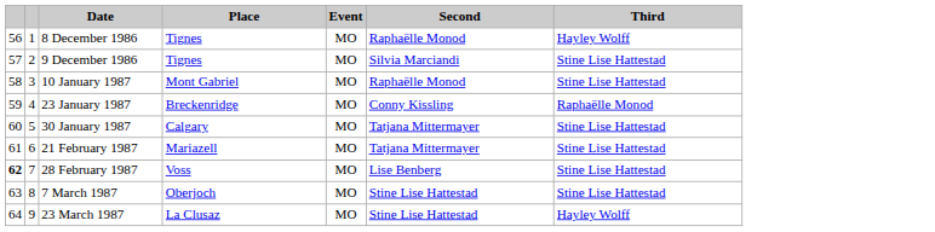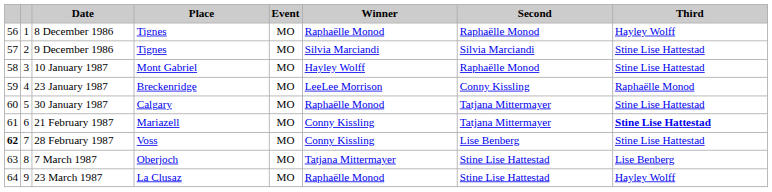 <table class="wikitable plainrowheaders" style="background:#fff; font-size:86%; line-height:16px; border:grey solid 1px; border-collapse:collapse;">
 <tr style="background:#ccc; text-align:center;">
 <th scope="col" style="background:#ccc; width=20 px;"></th>
 <th scope="col" style="background:#ccc; width=30 px;"></th>
 <th scope="col" style="background:#ccc; width:120px;">Date</th>
 <th scope="col" style="background:#ccc; width:160px;">Place</th>
 <th scope="col" style="background:#ccc; width:15px;">Event</th>
+<th scope="col" style="background:#ccc; width:185px;">Winner</th>
 <th scope="col" style="background:#ccc; width:185px;">Second</th>
 <th scope="col" style="background:#ccc; width:185px;">Third</th>
 </tr>
 <tr>
 <td align=center>56</td>
 <td align=center>1</td>
 <td>8 December 1986</td>
 <td> <a href='#'>Tignes</a></td>
 <td align=center>MO</td>
 <td> <a href='#'>Raphaëlle Monod</a></td>
+<td> <a href='#'>Raphaëlle Monod</a></td>
 <td> <a href='#'>Hayley Wolff</a></td>
 </tr>
 <tr>
 <td align=center>57</td>
 <td align=center>2</td>
 <td>9 December 1986</td>
 <td> <a href='#'>Tignes</a></td>
 <td align=center>MO</td>
 <td> <a href='#'>Silvia Marciandi</a></td>
+<td> <a href='#'>Silvia Marciandi</a></td>
 <td> <a href='#'>Stine Lise Hattestad</a></td>
 </tr>
 <tr>
 <td align=center>58</td>
 <td align=center>3</td>
 <td>10 January 1987</td>
 <td> <a href='#'>Mont Gabriel</a></td>
 <td align=center>MO</td>
+<td> <a href='#'>Hayley Wolff</a></td>
 <td> <a href='#'>Raphaëlle Monod</a></td>
 <td> <a href='#'>Stine Lise Hattestad</a></td>
 </tr>
 <tr>
 <td align=center>59</td>
 <td align=center>4</td>
 <td>23 January 1987</td>
 <td> <a href='#'>Breckenridge</a></td>
 <td align=center>MO</td>
+<td> <a href='#'>LeeLee Morrison</a></td>
 <td> <a href='#'>Conny Kissling</a></td>
 <td> <a href='#'>Raphaëlle Monod</a></td>
 </tr>
 <tr>
 <td align=center>60</td>
 <td align=center>5</td>
 <td>30 January 1987</td>
 <td> <a href='#'>Calgary</a></td>
 <td align=center>MO</td>
+<td> <a href='#'>Raphaëlle Monod</a></td>
 <td> <a href='#'>Tatjana Mittermayer</a></td>
 <td> <a href='#'>Stine Lise Hattestad</a></td>
 </tr>
 <tr>
 <td align=center>61</td>
 <td align=center>6</td>
 <td>21 February 1987</td>
 <td> <a href='#'>Mariazell</a></td>
 <td align=center>MO</td>
+<td> <a href='#'>Conny Kissling</a></td>
 <td> <a href='#'>Tatjana Mittermayer</a></td>
-<td> <a href='#'>Stine Lise Hattestad</a></td>
+<td><strong> <a href='#'>Stine Lise Hattestad</a></strong></td>
 </tr>
 <tr>
 <td align=center><strong>62</strong></td>
 <td align=center>7</td>
 <td>28 February 1987</td>
 <td> <a href='#'>Voss</a></td>
 <td align=center>MO</td>
+<td> <a href='#'>Conny Kissling</a></td>
 <td> <a href='#'>Lise Benberg</a></td>
 <td> <a href='#'>Stine Lise Hattestad</a></td>
 </tr>
 <tr>
 <td align=center>63</td>
 <td align=center>8</td>
 <td>7 March 1987</td>
 <td> <a href='#'>Oberjoch</a></td>
 <td align=center>MO</td>
+<td> <a href='#'>Tatjana Mittermayer</a></td>
 <td> <a href='#'>Stine Lise Hattestad</a></td>
-<td> <a href='#'>Stine Lise Hattestad</a></td>
+<td> <a href='#'>Lise Benberg</a></td>
 </tr>
 <tr>
 <td align=center>64</td>
 <td align=center>9</td>
 <td>23 March 1987</td>
 <td> <a href='#'>La Clusaz</a></td>
 <td align=center>MO</td>
+<td> <a href='#'>Raphaëlle Monod</a></td>
 <td> <a href='#'>Stine Lise Hattestad</a></td>
 <td> <a href='#'>Hayley Wolff</a></td>
 </tr>
 </table>
